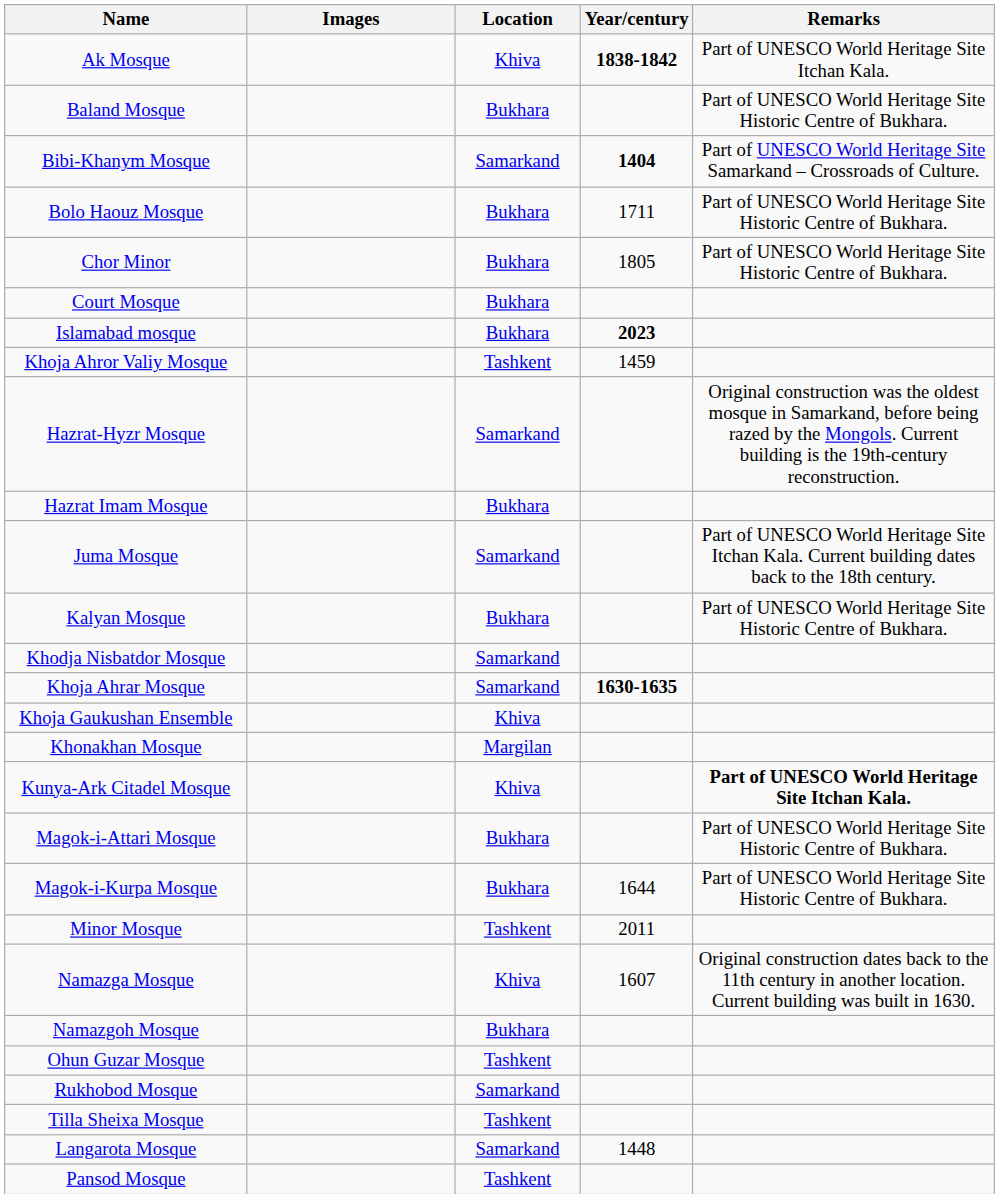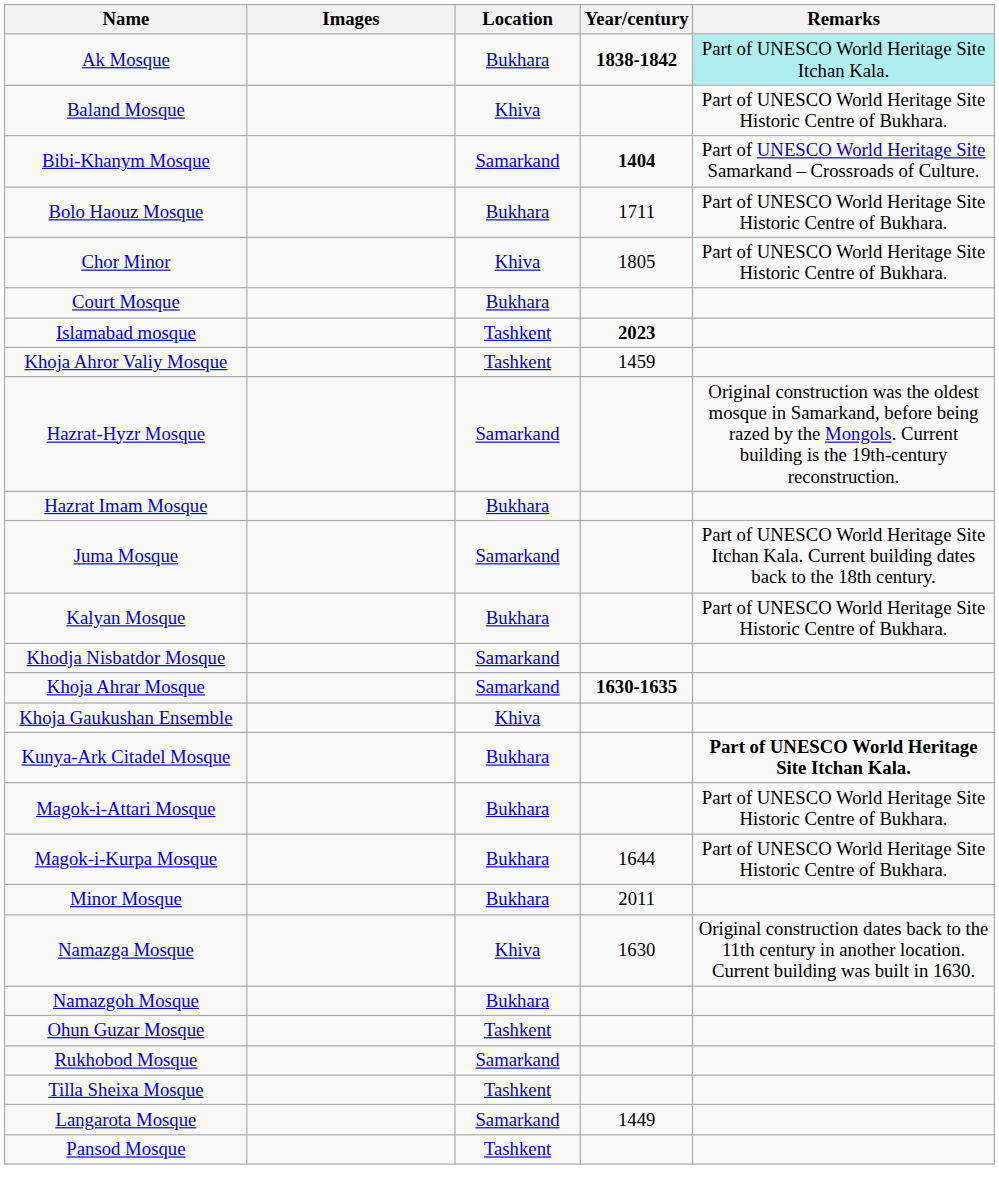 <table class="wikitable sortable" style="text-align:center">
 <tr>
 <th align=left width=200px>Name</th>
 <th align=center width=170px class=unsortable>Images</th>
 <th align=left width=100px>Location</th>
 <th align=left width=050px>Year/century</th>
 <th align=left width=250px class=unsortable>Remarks</th>
 </tr>
 <tr>
 <td><a href='#'>Ak Mosque</a></td>
 <td></td>
-<td><a href='#'>Khiva</a></td>
+<td><a href='#'>Bukhara</a></td>
 <td><strong>1838-1842</strong></td>
-<td>Part of UNESCO World Heritage Site Itchan Kala.</td>
+<td style="background: paleturquoise;">Part of UNESCO World Heritage Site Itchan Kala.</td>
 </tr>
 <tr>
 <td><a href='#'>Baland Mosque</a></td>
 <td></td>
-<td><a href='#'>Bukhara</a></td>
+<td><a href='#'>Khiva</a></td>
 <td></td>
 <td>Part of UNESCO World Heritage Site Historic Centre of Bukhara.</td>
 </tr>
 <tr>
 <td><a href='#'>Bibi-Khanym Mosque</a></td>
 <td></td>
 <td><a href='#'>Samarkand</a></td>
 <td><strong>1404</strong></td>
 <td>Part of <a href='#'>UNESCO World Heritage Site</a> Samarkand – Crossroads of Culture.</td>
 </tr>
 <tr>
 <td><a href='#'>Bolo Haouz Mosque</a></td>
 <td></td>
 <td><a href='#'>Bukhara</a></td>
 <td>1711</td>
 <td>Part of UNESCO World Heritage Site Historic Centre of Bukhara.</td>
 </tr>
 <tr>
 <td><a href='#'>Chor Minor</a></td>
 <td></td>
-<td><a href='#'>Bukhara</a></td>
+<td><a href='#'>Khiva</a></td>
 <td>1805</td>
 <td>Part of UNESCO World Heritage Site Historic Centre of Bukhara.</td>
 </tr>
 <tr>
 <td><a href='#'>Court Mosque</a></td>
 <td></td>
 <td><a href='#'>Bukhara</a></td>
 <td></td>
 <td></td>
 </tr>
 <tr>
 <td><a href='#'>Islamabad mosque</a></td>
 <td></td>
-<td><a href='#'>Bukhara</a></td>
+<td><a href='#'>Tashkent</a></td>
 <td><strong>2023</strong></td>
 <td></td>
 </tr>
 <tr>
 <td><a href='#'>Khoja Ahror Valiy Mosque</a></td>
 <td></td>
 <td><a href='#'>Tashkent</a></td>
 <td>1459</td>
 <td></td>
 </tr>
 <tr>
 <td><a href='#'>Hazrat-Hyzr Mosque</a></td>
 <td></td>
 <td><a href='#'>Samarkand</a></td>
 <td></td>
 <td>Original construction was the oldest mosque in Samarkand, before being razed by the <a href='#'>Mongols</a>. Current building is the 19th-century reconstruction.</td>
 </tr>
 <tr>
 <td><a href='#'>Hazrat Imam Mosque</a></td>
 <td></td>
 <td><a href='#'>Bukhara</a></td>
 <td></td>
 <td></td>
 </tr>
 <tr>
 <td><a href='#'>Juma Mosque</a></td>
 <td></td>
 <td><a href='#'>Samarkand</a></td>
 <td></td>
 <td>Part of UNESCO World Heritage Site Itchan Kala. Current building dates back to the 18th century.</td>
 </tr>
 <tr>
 <td><a href='#'>Kalyan Mosque</a></td>
 <td></td>
 <td><a href='#'>Bukhara</a></td>
 <td></td>
 <td>Part of UNESCO World Heritage Site Historic Centre of Bukhara.</td>
 </tr>
 <tr>
 <td><a href='#'>Khodja Nisbatdor Mosque</a></td>
 <td></td>
 <td><a href='#'>Samarkand</a></td>
 <td></td>
 <td></td>
 </tr>
 <tr>
 <td><a href='#'>Khoja Ahrar Mosque</a></td>
 <td></td>
 <td><a href='#'>Samarkand</a></td>
 <td><strong>1630-1635</strong></td>
 <td></td>
 </tr>
 <tr>
 <td><a href='#'>Khoja Gaukushan Ensemble</a></td>
 <td></td>
 <td><a href='#'>Khiva</a></td>
 <td></td>
 <td></td>
 </tr>
 <tr>
-<td><a href='#'>Khonakhan Mosque</a></td>
-<td></td>
-<td><a href='#'>Margilan</a></td>
-<td></td>
-<td></td>
-</tr>
-<tr>
 <td><a href='#'>Kunya-Ark Citadel Mosque</a></td>
 <td></td>
-<td><a href='#'>Khiva</a></td>
+<td><a href='#'>Bukhara</a></td>
 <td></td>
 <td><strong>Part of UNESCO World Heritage Site Itchan Kala.</strong></td>
 </tr>
 <tr>
 <td><a href='#'>Magok-i-Attari Mosque</a></td>
 <td></td>
 <td><a href='#'>Bukhara</a></td>
 <td></td>
 <td>Part of UNESCO World Heritage Site Historic Centre of Bukhara.</td>
 </tr>
 <tr>
 <td><a href='#'>Magok-i-Kurpa Mosque</a></td>
 <td></td>
 <td><a href='#'>Bukhara</a></td>
 <td>1644</td>
 <td>Part of UNESCO World Heritage Site Historic Centre of Bukhara.</td>
 </tr>
 <tr>
 <td><a href='#'>Minor Mosque</a></td>
 <td></td>
-<td><a href='#'>Tashkent</a></td>
+<td><a href='#'>Bukhara</a></td>
 <td>2011</td>
 <td></td>
 </tr>
 <tr>
 <td><a href='#'>Namazga Mosque</a></td>
 <td></td>
 <td><a href='#'>Khiva</a></td>
-<td>1607</td>
+<td>1630</td>
 <td>Original construction dates back to the 11th century in another location. Current building was built in 1630.</td>
 </tr>
 <tr>
 <td><a href='#'>Namazgoh Mosque</a></td>
 <td></td>
 <td><a href='#'>Bukhara</a></td>
 <td></td>
 <td></td>
 </tr>
 <tr>
 <td><a href='#'>Ohun Guzar Mosque</a></td>
 <td></td>
 <td><a href='#'>Tashkent</a></td>
 <td></td>
 <td></td>
 </tr>
 <tr>
 <td><a href='#'>Rukhobod Mosque</a></td>
 <td></td>
 <td><a href='#'>Samarkand</a></td>
 <td></td>
 <td></td>
 </tr>
 <tr>
 <td><a href='#'>Tilla Sheixa Mosque</a></td>
 <td></td>
 <td><a href='#'>Tashkent</a></td>
 <td></td>
 <td></td>
 </tr>
 <tr>
 <td><a href='#'>Langarota Mosque</a></td>
 <td></td>
 <td><a href='#'>Samarkand</a></td>
-<td>1448</td>
+<td>1449</td>
 <td></td>
 </tr>
 <tr>
 <td><a href='#'>Pansod Mosque</a></td>
 <td></td>
 <td><a href='#'>Tashkent</a></td>
 <td></td>
 <td></td>
 </tr>
 </table>
